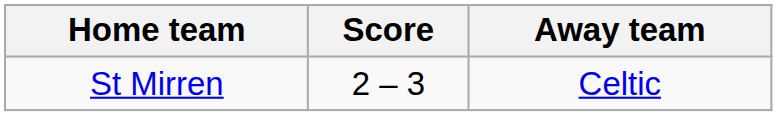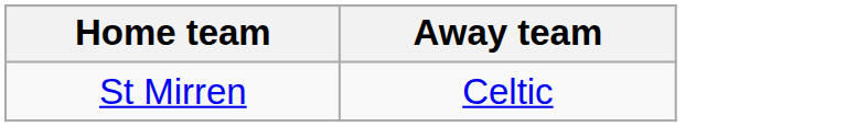 <table class="wikitable" style="text-align: center">
 <tr>
 <th width=140>Home team</th>
-<th width=70>Score</th>
 <th width=140>Away team</th>
 </tr>
 <tr>
 <td><a href='#'>St Mirren</a></td>
-<td>2 – 3</td>
 <td><a href='#'>Celtic</a></td>
 </tr>
 </table>
